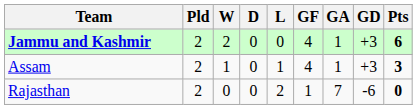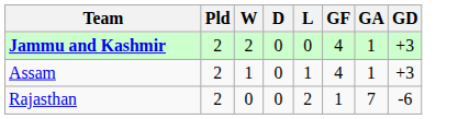 <table class="wikitable" style="text-align: center;">
 <tr>
 <th width="175">Team</th>
 <th width="20">Pld</th>
 <th width="20">W</th>
 <th width="20">D</th>
 <th width="20">L</th>
 <th width="20">GF</th>
 <th width="20">GA</th>
 <th width="20">GD</th>
-<th width="20">Pts</th>
 </tr>
 <tr bgcolor=#ccffcc>
 <td align=left><strong><a href='#'>Jammu and Kashmir</a></strong></td>
 <td>2</td>
 <td>2</td>
 <td>0</td>
 <td>0</td>
 <td>4</td>
 <td>1</td>
 <td>+3</td>
-<td><strong>6</strong></td>
 </tr>
 <tr>
 <td align=left><a href='#'>Assam</a></td>
 <td>2</td>
 <td>1</td>
 <td>0</td>
 <td>1</td>
 <td>4</td>
 <td>1</td>
 <td>+3</td>
-<td><strong>3</strong></td>
 </tr>
 <tr>
 <td align=left><a href='#'>Rajasthan</a></td>
 <td>2</td>
 <td>0</td>
 <td>0</td>
 <td>2</td>
 <td>1</td>
 <td>7</td>
 <td>-6</td>
-<td><strong>0</strong></td>
 </tr>
 </table>
